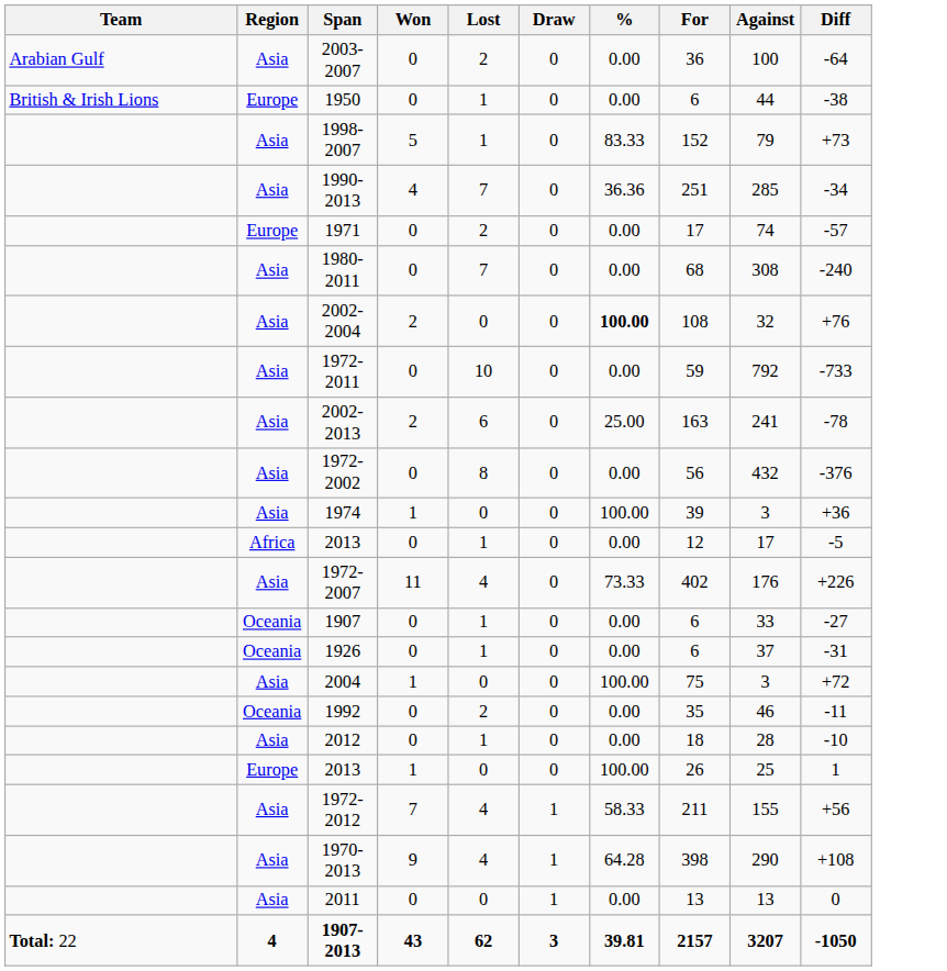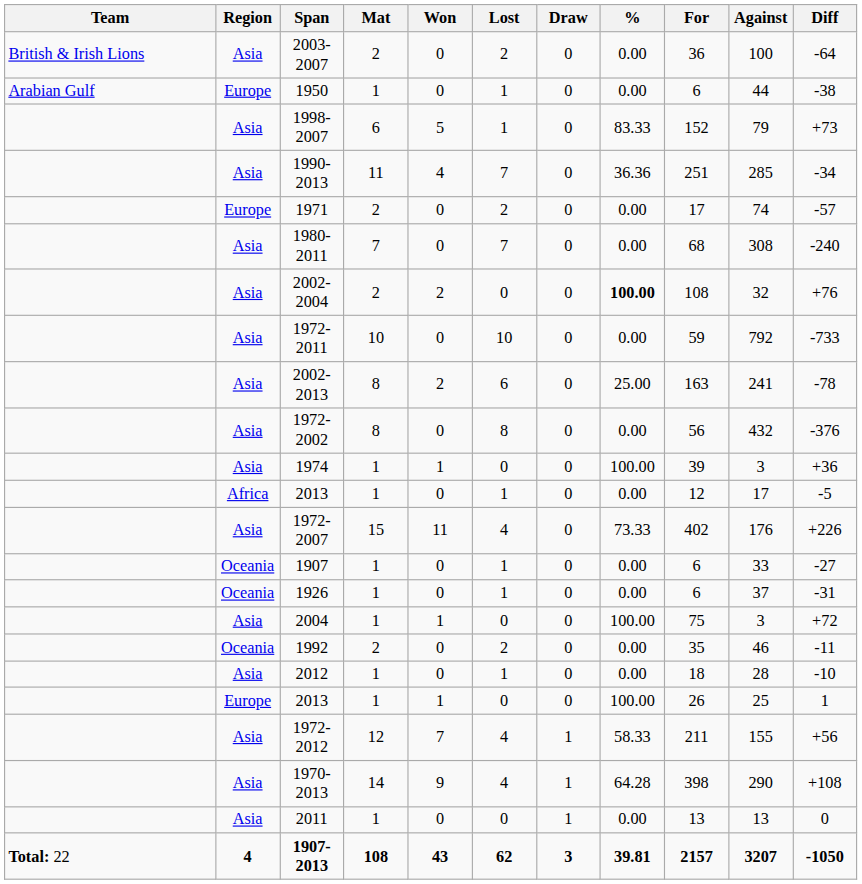 <table class="wikitable sortable" style="font-size:90%">
 <tr>
 <th style="width:180px;">Team</th>
 <th style="width:50px;">Region</th>
 <th style="width:50px;">Span</th>
+<th style="width:50px;">Mat</th>
 <th style="width:50px;">Won</th>
 <th style="width:50px;">Lost</th>
 <th style="width:50px;">Draw</th>
 <th style="width:50px;">%</th>
 <th style="width:50px;">For</th>
 <th style="width:50px;">Against</th>
 <th style="width:50px;">Diff</th>
 </tr>
 <tr align="center">
-<td align="left"><a href='#'>Arabian Gulf</a></td>
+<td align="left"><a href='#'>British & Irish Lions</a></td>
 <td><a href='#'>Asia</a></td>
 <td>2003-2007</td>
+<td>2</td>
 <td>0</td>
 <td>2</td>
 <td>0</td>
 <td>0.00</td>
 <td>36</td>
 <td>100</td>
 <td>-64</td>
 </tr>
 <tr align="center">
-<td align="left"><a href='#'>British & Irish Lions</a></td>
+<td align="left"><a href='#'>Arabian Gulf</a></td>
 <td><a href='#'>Europe</a></td>
 <td>1950</td>
+<td>1</td>
 <td>0</td>
 <td>1</td>
 <td>0</td>
 <td>0.00</td>
 <td>6</td>
 <td>44</td>
 <td>-38</td>
 </tr>
 <tr align="center">
 <td align="left"></td>
 <td><a href='#'>Asia</a></td>
 <td>1998-2007</td>
+<td>6</td>
 <td>5</td>
 <td>1</td>
 <td>0</td>
 <td>83.33</td>
 <td>152</td>
 <td>79</td>
 <td>+73</td>
 </tr>
 <tr align="center">
 <td align="left"></td>
 <td><a href='#'>Asia</a></td>
 <td>1990-2013</td>
+<td>11</td>
 <td>4</td>
 <td>7</td>
 <td>0</td>
 <td>36.36</td>
 <td>251</td>
 <td>285</td>
 <td>-34</td>
 </tr>
 <tr align="center">
 <td align="left"></td>
 <td><a href='#'>Europe</a></td>
 <td>1971</td>
+<td>2</td>
 <td>0</td>
 <td>2</td>
 <td>0</td>
 <td>0.00</td>
 <td>17</td>
 <td>74</td>
 <td>-57</td>
 </tr>
 <tr align="center">
 <td align="left"></td>
 <td><a href='#'>Asia</a></td>
 <td>1980-2011</td>
+<td>7</td>
 <td>0</td>
 <td>7</td>
 <td>0</td>
 <td>0.00</td>
 <td>68</td>
 <td>308</td>
 <td>-240</td>
 </tr>
 <tr align="center">
 <td align="left"></td>
 <td><a href='#'>Asia</a></td>
 <td>2002-2004</td>
 <td>2</td>
+<td>2</td>
 <td>0</td>
 <td>0</td>
 <td><strong>100.00</strong></td>
 <td>108</td>
 <td>32</td>
 <td>+76</td>
 </tr>
 <tr align="center">
 <td align="left"></td>
 <td><a href='#'>Asia</a></td>
 <td>1972-2011</td>
+<td>10</td>
 <td>0</td>
 <td>10</td>
 <td>0</td>
 <td>0.00</td>
 <td>59</td>
 <td>792</td>
 <td>-733</td>
 </tr>
 <tr align="center">
 <td align="left"></td>
 <td><a href='#'>Asia</a></td>
 <td>2002-2013</td>
+<td>8</td>
 <td>2</td>
 <td>6</td>
 <td>0</td>
 <td>25.00</td>
 <td>163</td>
 <td>241</td>
 <td>-78</td>
 </tr>
 <tr align="center">
 <td align="left"></td>
 <td><a href='#'>Asia</a></td>
 <td>1972-2002</td>
+<td>8</td>
 <td>0</td>
 <td>8</td>
 <td>0</td>
 <td>0.00</td>
 <td>56</td>
 <td>432</td>
 <td>-376</td>
 </tr>
 <tr align="center">
 <td align="left"></td>
 <td><a href='#'>Asia</a></td>
 <td>1974</td>
 <td>1</td>
+<td>1</td>
 <td>0</td>
 <td>0</td>
 <td>100.00</td>
 <td>39</td>
 <td>3</td>
 <td>+36</td>
 </tr>
 <tr align="center">
 <td align="left"></td>
 <td><a href='#'>Africa</a></td>
 <td>2013</td>
+<td>1</td>
 <td>0</td>
 <td>1</td>
 <td>0</td>
 <td>0.00</td>
 <td>12</td>
 <td>17</td>
 <td>-5</td>
 </tr>
 <tr align="center">
 <td align="left"></td>
 <td><a href='#'>Asia</a></td>
 <td>1972-2007</td>
+<td>15</td>
 <td>11</td>
 <td>4</td>
 <td>0</td>
 <td>73.33</td>
 <td>402</td>
 <td>176</td>
 <td>+226</td>
 </tr>
 <tr align="center">
 <td align="left"></td>
 <td><a href='#'>Oceania</a></td>
 <td>1907</td>
+<td>1</td>
 <td>0</td>
 <td>1</td>
 <td>0</td>
 <td>0.00</td>
 <td>6</td>
 <td>33</td>
 <td>-27</td>
 </tr>
 <tr align="center">
 <td align="left"></td>
 <td><a href='#'>Oceania</a></td>
 <td>1926</td>
+<td>1</td>
 <td>0</td>
 <td>1</td>
 <td>0</td>
 <td>0.00</td>
 <td>6</td>
 <td>37</td>
 <td>-31</td>
 </tr>
 <tr align="center">
 <td align="left"></td>
 <td><a href='#'>Asia</a></td>
 <td>2004</td>
 <td>1</td>
+<td>1</td>
 <td>0</td>
 <td>0</td>
 <td>100.00</td>
 <td>75</td>
 <td>3</td>
 <td>+72</td>
 </tr>
 <tr align="center">
 <td align="left"></td>
 <td><a href='#'>Oceania</a></td>
 <td>1992</td>
+<td>2</td>
 <td>0</td>
 <td>2</td>
 <td>0</td>
 <td>0.00</td>
 <td>35</td>
 <td>46</td>
 <td>-11</td>
 </tr>
 <tr align="center">
 <td align="left"></td>
 <td><a href='#'>Asia</a></td>
 <td>2012</td>
+<td>1</td>
 <td>0</td>
 <td>1</td>
 <td>0</td>
 <td>0.00</td>
 <td>18</td>
 <td>28</td>
 <td>-10</td>
 </tr>
 <tr align="center">
 <td align="left"></td>
 <td><a href='#'>Europe</a></td>
 <td>2013</td>
 <td>1</td>
+<td>1</td>
 <td>0</td>
 <td>0</td>
 <td>100.00</td>
 <td>26</td>
 <td>25</td>
 <td>1</td>
 </tr>
 <tr align="center">
 <td align="left"></td>
 <td><a href='#'>Asia</a></td>
 <td>1972-2012</td>
+<td>12</td>
 <td>7</td>
 <td>4</td>
 <td>1</td>
 <td>58.33</td>
 <td>211</td>
 <td>155</td>
 <td>+56</td>
 </tr>
 <tr align="center">
 <td align="left"></td>
 <td><a href='#'>Asia</a></td>
 <td>1970-2013</td>
+<td>14</td>
 <td>9</td>
 <td>4</td>
 <td>1</td>
 <td>64.28</td>
 <td>398</td>
 <td>290</td>
 <td>+108</td>
 </tr>
 <tr align="center">
 <td align="left"></td>
 <td><a href='#'>Asia</a></td>
 <td>2011</td>
+<td>1</td>
 <td>0</td>
 <td>0</td>
 <td>1</td>
 <td>0.00</td>
 <td>13</td>
 <td>13</td>
 <td>0</td>
 </tr>
 <tr align="center" class="sortbottom">
 <td align="left"><strong>Total:</strong> 22</td>
 <td><strong>4</strong></td>
 <td><strong>1907-2013</strong></td>
+<td><strong>108</strong></td>
 <td><strong>43</strong></td>
 <td><strong>62</strong></td>
 <td><strong>3</strong></td>
 <td><strong>39.81</strong></td>
 <td><strong>2157</strong></td>
 <td><strong>3207</strong></td>
 <td><strong>-1050</strong></td>
 </tr>
 </table>
